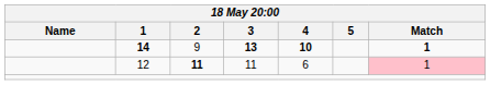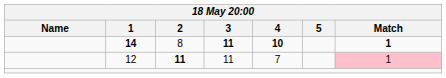 <table class=wikitable style="text-align:center; width: 55%">
 <tr>
 <th colspan=17><em>18 May 20:00</em></th>
 </tr>
 <tr>
 <th>Name</th>
 <th>1</th>
 <th>2</th>
 <th>3</th>
 <th>4</th>
 <th>5</th>
 <th>Match</th>
 </tr>
 <tr>
 <td style="text-align:left;"><strong></strong></td>
 <td><strong>14</strong></td>
-<td>9</td>
-<td><strong>13</strong></td>
+<td>8</td>
+<td><strong>11</strong></td>
 <td><strong>10</strong></td>
 <td></td>
 <td><strong>1</strong></td>
 </tr>
 <tr>
 <td style="text-align:left;"></td>
 <td>12</td>
 <td><strong>11</strong></td>
 <td>11</td>
-<td>6</td>
+<td>7</td>
 <td></td>
 <td style="background: pink;">1</td>
 </tr>
 <tr>
 <td colspan=17></td>
 </tr>
 </table>
